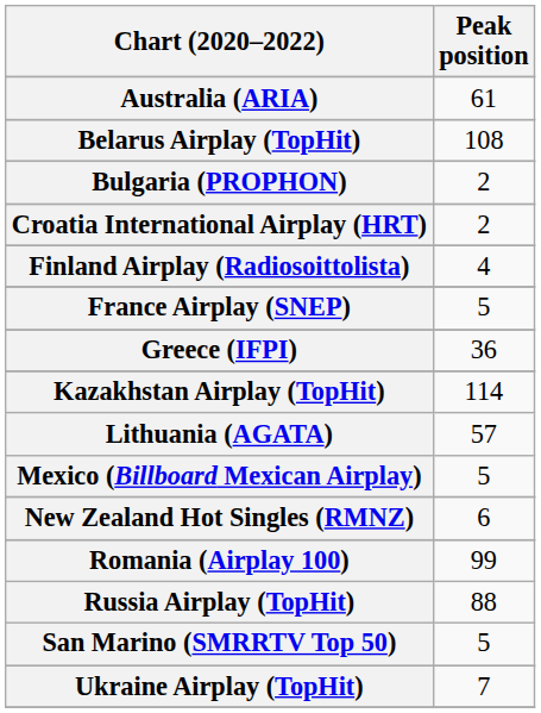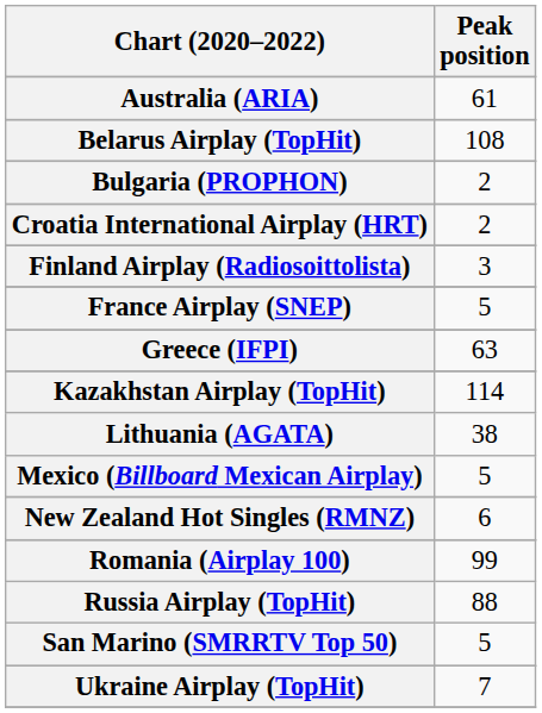 <table class="wikitable sortable plainrowheaders" style="text-align:center">
 <tr>
 <th scope="col">Chart (2020–2022)</th>
 <th scope="col">Peak<br>position</th>
 </tr>
 <tr>
 </tr>
 <tr>
 <th scope="row">Australia (<a href='#'>ARIA</a>)</th>
 <td>61</td>
 </tr>
 <tr>
 </tr>
 <tr>
 <th scope="row">Belarus Airplay (<a href='#'>TopHit</a>)</th>
 <td>108</td>
 </tr>
 <tr>
 </tr>
 <tr>
 </tr>
 <tr>
 <th scope="row">Bulgaria (<a href='#'>PROPHON</a>)</th>
 <td>2</td>
 </tr>
 <tr>
 </tr>
 <tr>
 </tr>
 <tr>
 </tr>
 <tr>
 </tr>
 <tr>
 </tr>
 <tr>
 <th scope="row">Croatia International Airplay (<a href='#'>HRT</a>)</th>
 <td>2</td>
 </tr>
 <tr>
 </tr>
 <tr>
 </tr>
 <tr>
 <th scope="row">Finland Airplay (<a href='#'>Radiosoittolista</a>)</th>
-<td>4</td>
+<td>3</td>
 </tr>
 <tr>
 </tr>
 <tr>
 <th scope="row">France Airplay (<a href='#'>SNEP</a>)</th>
 <td>5</td>
 </tr>
 <tr>
 </tr>
 <tr>
 </tr>
 <tr>
 <th scope="row">Greece (<a href='#'>IFPI</a>)</th>
-<td>36</td>
+<td>63</td>
 </tr>
 <tr>
 </tr>
 <tr>
 </tr>
 <tr>
 </tr>
 <tr>
 </tr>
 <tr>
 </tr>
 <tr>
 <th scope="row">Kazakhstan Airplay (<a href='#'>TopHit</a>)</th>
 <td>114</td>
 </tr>
 <tr>
 <th scope="row">Lithuania (<a href='#'>AGATA</a>)</th>
-<td>57</td>
+<td>38</td>
 </tr>
 <tr>
 <th scope="row">Mexico (<a href='#'><em>Billboard</em> Mexican Airplay</a>)</th>
 <td>5</td>
 </tr>
 <tr>
 </tr>
 <tr>
 </tr>
 <tr>
 <th scope="row">New Zealand Hot Singles (<a href='#'>RMNZ</a>)</th>
 <td>6</td>
 </tr>
 <tr>
 </tr>
 <tr>
 </tr>
 <tr>
 <th scope="row">Romania (<a href='#'>Airplay 100</a>)</th>
 <td>99</td>
 </tr>
 <tr>
 <th scope="row">Russia Airplay (<a href='#'>TopHit</a>)</th>
 <td>88</td>
 </tr>
 <tr>
 <th scope="row">San Marino (<a href='#'>SMRRTV Top 50</a>)</th>
 <td>5</td>
 </tr>
 <tr>
 </tr>
 <tr>
 </tr>
 <tr>
 </tr>
 <tr>
 </tr>
 <tr>
 <th scope="row">Ukraine Airplay (<a href='#'>TopHit</a>)</th>
 <td>7</td>
 </tr>
 <tr>
 </tr>
 <tr>
 </tr>
 <tr>
 </tr>
 <tr>
 </tr>
 <tr>
 </tr>
 <tr>
 </tr>
 </table>
